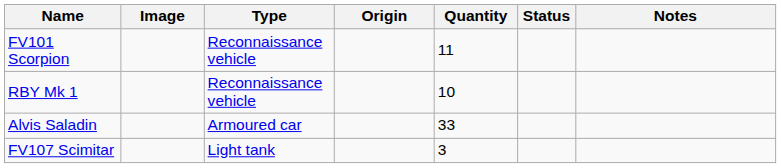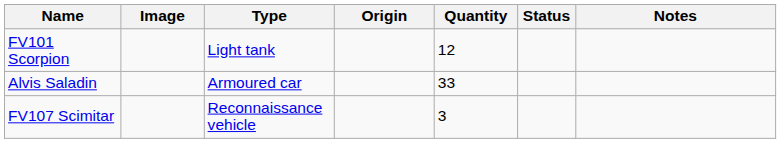 <table class="wikitable" style="width:90%;">
 <tr>
 <th width=14%>Name</th>
 <th width=10%>Image</th>
 <th width=14%>Type</th>
 <th width=12%>Origin</th>
 <th width=10%>Quantity</th>
 <th width=06%>Status</th>
 <th width=24%>Notes</th>
 </tr>
 <tr>
 <td><a href='#'>FV101 Scorpion</a></td>
 <td></td>
-<td><a href='#'>Reconnaissance vehicle</a></td>
+<td><a href='#'>Light tank</a></td>
 <td></td>
-<td>11</td>
-<td></td>
-<td></td>
-</tr>
-<tr>
-<td><a href='#'>RBY Mk 1</a></td>
-<td></td>
-<td><a href='#'>Reconnaissance vehicle</a></td>
-<td></td>
-<td>10</td>
+<td>12</td>
 <td></td>
 <td></td>
 </tr>
 <tr>
 <td><a href='#'>Alvis Saladin</a></td>
 <td></td>
 <td><a href='#'>Armoured car</a></td>
 <td></td>
 <td>33</td>
 <td></td>
 <td></td>
 </tr>
 <tr>
 <td><a href='#'>FV107 Scimitar</a></td>
 <td></td>
-<td><a href='#'>Light tank</a></td>
+<td><a href='#'>Reconnaissance vehicle</a></td>
 <td></td>
 <td>3</td>
 <td></td>
 <td></td>
 </tr>
 </table>
